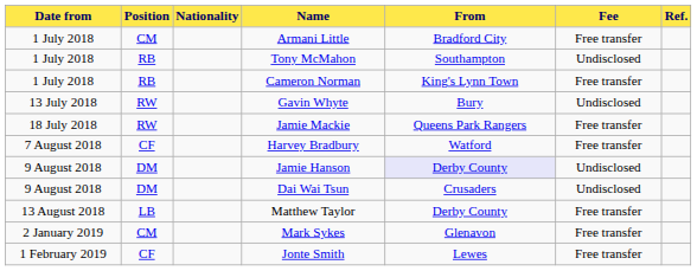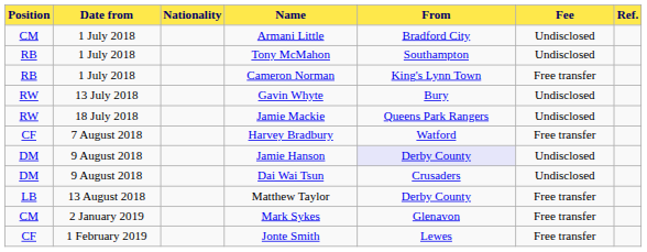 <table class="wikitable"  style="text-align:center; font-size:90%; ">
 <tr>
+<th style="background:#FEE84B; color:#000066; width:50px;">Position</th>
 <th style="background:#FEE84B; color:#000066; width:120px;">Date from</th>
-<th style="background:#FEE84B; color:#000066; width:50px;">Position</th>
 <th style="background:#FEE84B; color:#000066; width:50px;">Nationality</th>
 <th style="background:#FEE84B; color:#000066; width:150px;">Name</th>
 <th style="background:#FEE84B; color:#000066; width:180px;">From</th>
 <th style="background:#FEE84B; color:#000066; width:110px;">Fee</th>
 <th style="background:#FEE84B; color:#000066; width:25px;">Ref.</th>
 </tr>
 <tr>
+<td><a href='#'>CM</a></td>
 <td>1 July 2018</td>
-<td><a href='#'>CM</a></td>
 <td></td>
 <td><a href='#'>Armani Little</a></td>
 <td><a href='#'>Bradford City</a></td>
-<td>Free transfer</td>
+<td>Undisclosed</td>
 <td></td>
 </tr>
 <tr>
+<td><a href='#'>RB</a></td>
 <td>1 July 2018</td>
-<td><a href='#'>RB</a></td>
 <td></td>
 <td><a href='#'>Tony McMahon</a></td>
 <td><a href='#'>Southampton</a></td>
 <td>Undisclosed</td>
 <td></td>
 </tr>
 <tr>
+<td><a href='#'>RB</a></td>
 <td>1 July 2018</td>
-<td><a href='#'>RB</a></td>
 <td></td>
 <td><a href='#'>Cameron Norman</a></td>
 <td><a href='#'>King's Lynn Town</a></td>
 <td>Free transfer</td>
 <td></td>
 </tr>
 <tr>
+<td><a href='#'>RW</a></td>
 <td>13 July 2018</td>
-<td><a href='#'>RW</a></td>
 <td></td>
 <td><a href='#'>Gavin Whyte</a></td>
 <td><a href='#'>Bury</a></td>
 <td>Undisclosed</td>
 <td></td>
 </tr>
 <tr>
+<td><a href='#'>RW</a></td>
 <td>18 July 2018</td>
-<td><a href='#'>RW</a></td>
 <td></td>
 <td><a href='#'>Jamie Mackie</a></td>
 <td><a href='#'>Queens Park Rangers</a></td>
-<td>Free transfer</td>
+<td>Undisclosed</td>
 <td></td>
 </tr>
 <tr>
+<td><a href='#'>CF</a></td>
 <td>7 August 2018</td>
-<td><a href='#'>CF</a></td>
 <td></td>
 <td><a href='#'>Harvey Bradbury</a></td>
 <td><a href='#'>Watford</a></td>
 <td>Free transfer</td>
 <td></td>
 </tr>
 <tr>
+<td><a href='#'>DM</a></td>
 <td>9 August 2018</td>
-<td><a href='#'>DM</a></td>
 <td></td>
 <td><a href='#'>Jamie Hanson</a></td>
 <td style="background: lavender;"><a href='#'>Derby County</a></td>
 <td>Undisclosed</td>
 <td></td>
 </tr>
 <tr>
+<td><a href='#'>DM</a></td>
 <td>9 August 2018</td>
-<td><a href='#'>DM</a></td>
 <td></td>
 <td><a href='#'>Dai Wai Tsun</a></td>
 <td> <a href='#'>Crusaders</a></td>
 <td>Undisclosed</td>
 <td></td>
 </tr>
 <tr>
+<td><a href='#'>LB</a></td>
 <td>13 August 2018</td>
-<td><a href='#'>LB</a></td>
 <td></td>
 <td>Matthew Taylor</td>
 <td><a href='#'>Derby County</a></td>
 <td>Free transfer</td>
 <td></td>
 </tr>
 <tr>
+<td><a href='#'>CM</a></td>
 <td>2 January 2019</td>
-<td><a href='#'>CM</a></td>
 <td></td>
 <td><a href='#'>Mark Sykes</a></td>
 <td> <a href='#'>Glenavon</a></td>
 <td>Free transfer</td>
 <td></td>
 </tr>
 <tr>
+<td><a href='#'>CF</a></td>
 <td>1 February 2019</td>
-<td><a href='#'>CF</a></td>
 <td></td>
 <td><a href='#'>Jonte Smith</a></td>
 <td><a href='#'>Lewes</a></td>
 <td>Free transfer</td>
 <td></td>
 </tr>
 </table>
